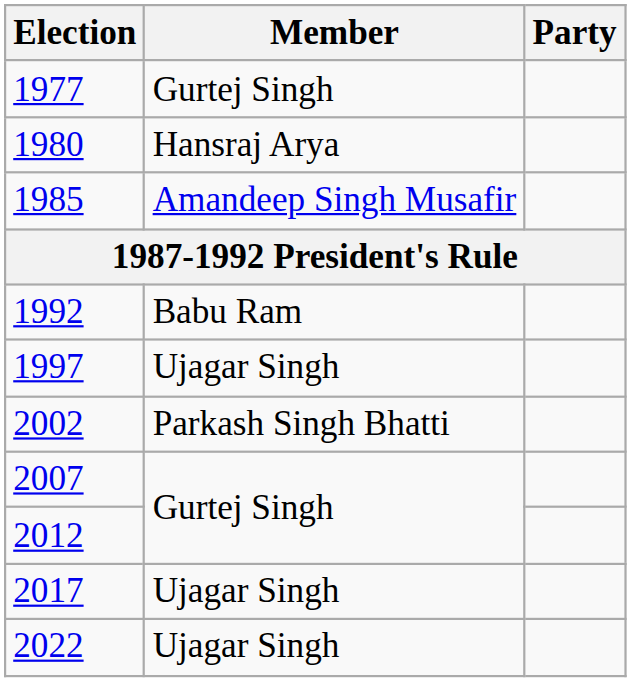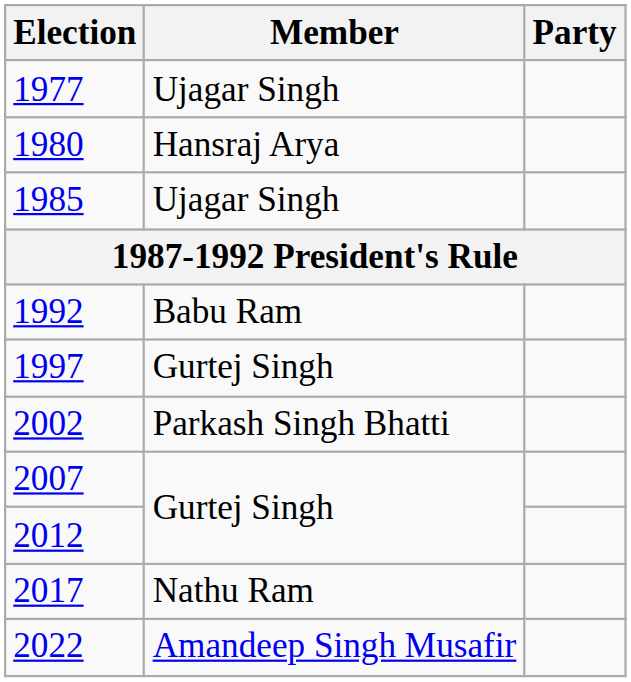 <table class="wikitable sortable">
 <tr>
 <th>Election</th>
 <th>Member</th>
 <th colspan="2">Party</th>
 </tr>
 <tr>
 <td><a href='#'>1977</a></td>
-<td>Gurtej Singh</td>
+<td>Ujagar Singh</td>
 <td></td>
 </tr>
 <tr>
 <td><a href='#'>1980</a></td>
 <td>Hansraj Arya</td>
 <td></td>
 </tr>
 <tr>
 <td><a href='#'>1985</a></td>
-<td><a href='#'>Amandeep Singh Musafir</a></td>
+<td>Ujagar Singh</td>
 <td></td>
 </tr>
 <tr>
 <th colspan="4">1987-1992    President's Rule</th>
 </tr>
 <tr>
 <td><a href='#'>1992</a></td>
 <td>Babu Ram</td>
 <td></td>
 </tr>
 <tr>
 <td><a href='#'>1997</a></td>
-<td>Ujagar Singh</td>
+<td>Gurtej Singh</td>
 <td></td>
 </tr>
 <tr>
 <td><a href='#'>2002</a></td>
 <td>Parkash Singh Bhatti</td>
 <td></td>
 </tr>
 <tr>
 <td><a href='#'>2007</a></td>
 <td rowspan="2">Gurtej Singh</td>
 <td></td>
 </tr>
 <tr>
 <td><a href='#'>2012</a></td>
 </tr>
 <tr>
 <td><a href='#'>2017</a></td>
-<td>Ujagar Singh</td>
+<td>Nathu Ram</td>
 <td></td>
 </tr>
 <tr>
 <td><a href='#'>2022</a></td>
-<td>Ujagar Singh</td>
+<td><a href='#'>Amandeep Singh Musafir</a></td>
 <td></td>
 </tr>
 </table>
